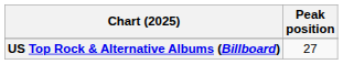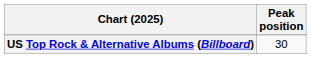 <table class="wikitable sortable plainrowheaders" style="text-align:center">
 <tr>
 <th scope="col">Chart (2025)</th>
 <th scope="col">Peak<br>position</th>
 </tr>
 <tr>
 </tr>
 <tr>
 </tr>
 <tr>
 </tr>
 <tr>
 </tr>
 <tr>
 </tr>
 <tr>
 </tr>
 <tr>
 </tr>
 <tr>
 </tr>
 <tr>
 <th scope="row">US <a href='#'>Top Rock & Alternative Albums</a> (<em><a href='#'>Billboard</a></em>)</th>
-<td>27</td>
+<td>30</td>
 </tr>
 </table>
